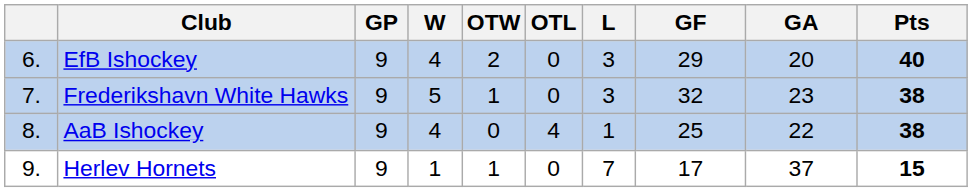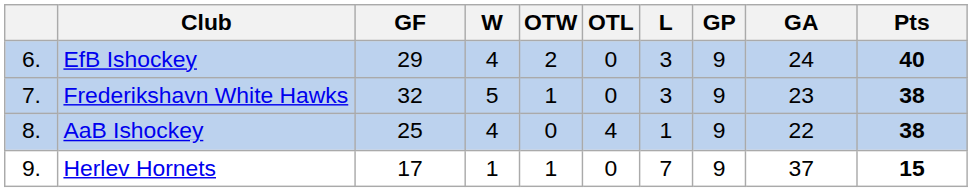 <table class="wikitable">
 <tr>
 <th width="30"></th>
 <th width="200">Club</th>
-<th width="30">GP</th>
+<th width="70">GF</th>
 <th width="30">W</th>
 <th width="30">OTW</th>
 <th width="30">OTL</th>
 <th width="30">L</th>
-<th width="70">GF</th>
+<th width="30">GP</th>
 <th width="70">GA</th>
 <th width="70">Pts</th>
 </tr>
 <tr bgcolor="#BCD2EE" align="center">
 <td>6.</td>
 <td align="left"><a href='#'>EfB Ishockey</a></td>
-<td>9</td>
+<td>29</td>
 <td>4</td>
 <td>2</td>
 <td>0</td>
 <td>3</td>
-<td>29</td>
-<td>20</td>
+<td>9</td>
+<td>24</td>
 <td><strong>40</strong></td>
 </tr>
 <tr bgcolor="#BCD2EE" align="center">
 <td>7.</td>
 <td align="left"><a href='#'>Frederikshavn White Hawks</a></td>
-<td>9</td>
+<td>32</td>
 <td>5</td>
 <td>1</td>
 <td>0</td>
 <td>3</td>
-<td>32</td>
+<td>9</td>
 <td>23</td>
 <td><strong>38</strong></td>
 </tr>
 <tr bgcolor="#BCD2EE" align="center">
 <td>8.</td>
 <td align="left"><a href='#'>AaB Ishockey</a></td>
-<td>9</td>
+<td>25</td>
 <td>4</td>
 <td>0</td>
 <td>4</td>
 <td>1</td>
-<td>25</td>
+<td>9</td>
 <td>22</td>
 <td><strong>38</strong></td>
 </tr>
 <tr bgcolor="#FFFFFF" align="center">
 <td>9.</td>
 <td align="left"><a href='#'>Herlev Hornets</a></td>
-<td>9</td>
+<td>17</td>
 <td>1</td>
 <td>1</td>
 <td>0</td>
 <td>7</td>
-<td>17</td>
+<td>9</td>
 <td>37</td>
 <td><strong>15</strong></td>
 </tr>
 </table>
